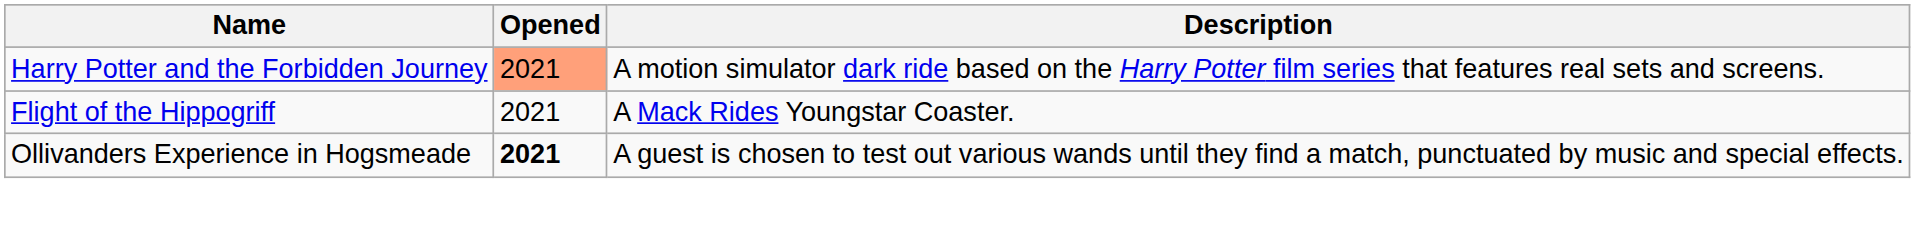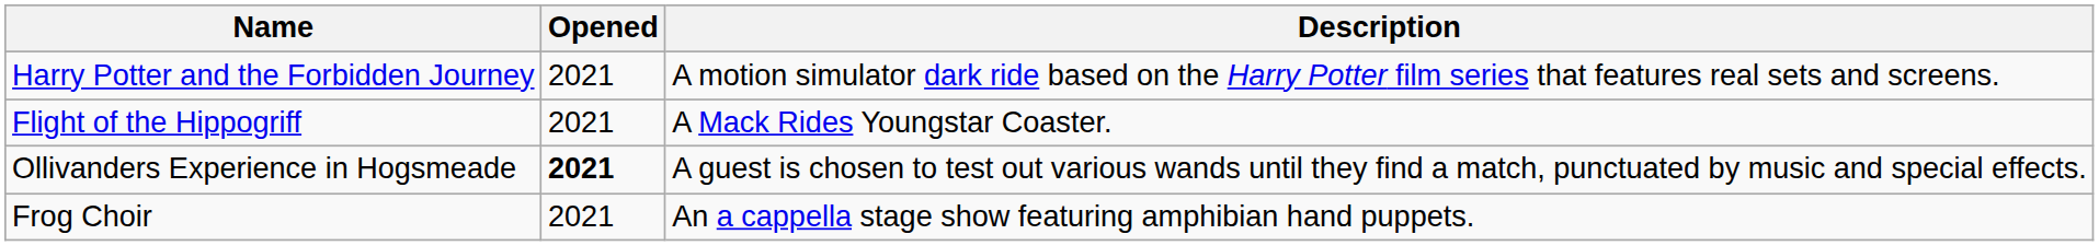 <table class="wikitable">
 <tr>
 <th>Name</th>
 <th>Opened</th>
 <th>Description</th>
 </tr>
 <tr>
 <td><a href='#'>Harry Potter and the Forbidden Journey</a></td>
-<td style="background: lightsalmon;">2021</td>
+<td>2021</td>
 <td>A motion simulator <a href='#'>dark ride</a> based on the <a href='#'><em>Harry Potter</em> film series</a> that features real sets and screens.</td>
 </tr>
 <tr>
 <td><a href='#'>Flight of the Hippogriff</a></td>
 <td>2021</td>
 <td>A <a href='#'>Mack Rides</a> Youngstar Coaster.</td>
 </tr>
 <tr>
 <td>Ollivanders Experience in Hogsmeade</td>
 <td><strong>2021</strong></td>
 <td>A guest is chosen to test out various wands until they find a match, punctuated by music and special effects.</td>
 </tr>
+<tr>
+<td>Frog Choir</td>
+<td>2021</td>
+<td>An <a href='#'>a cappella</a> stage show featuring amphibian hand puppets.</td>
+</tr>
 </table>
